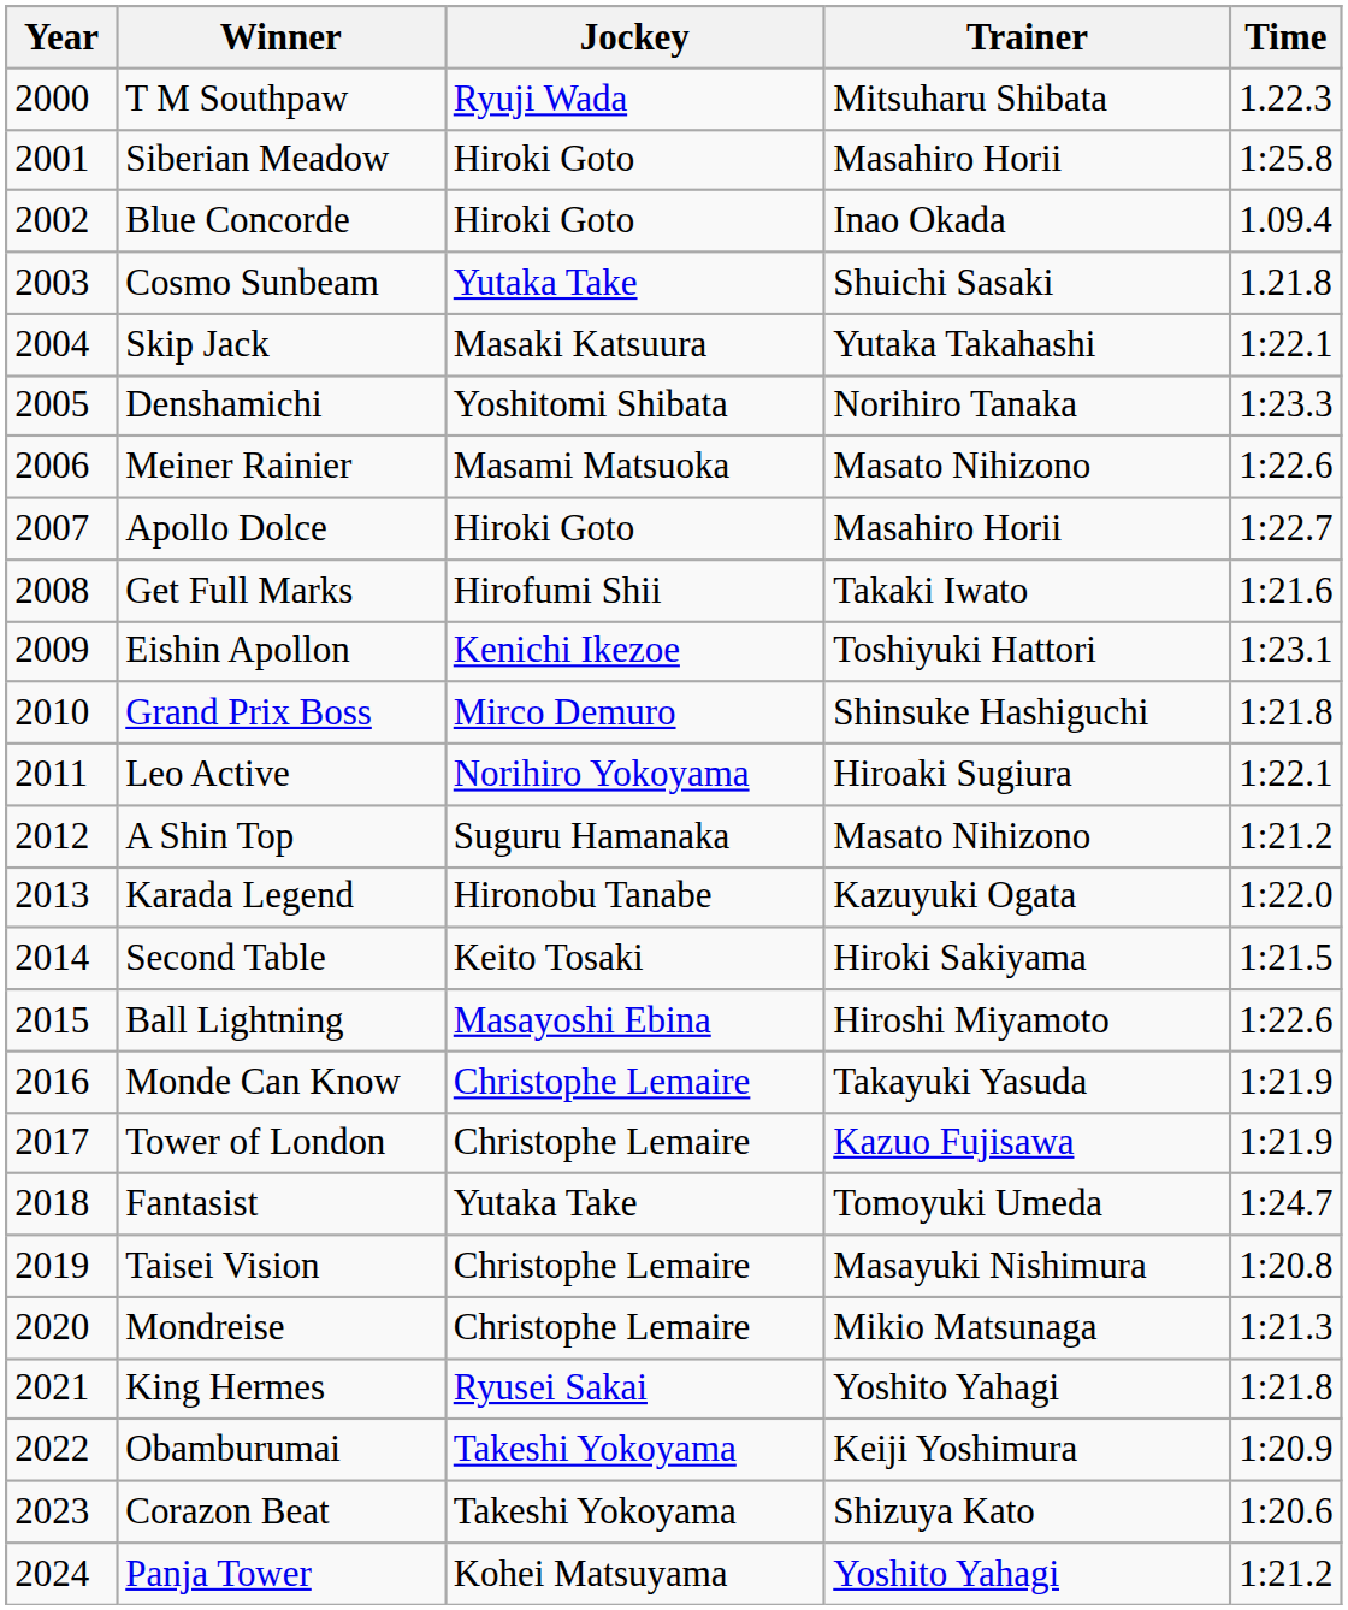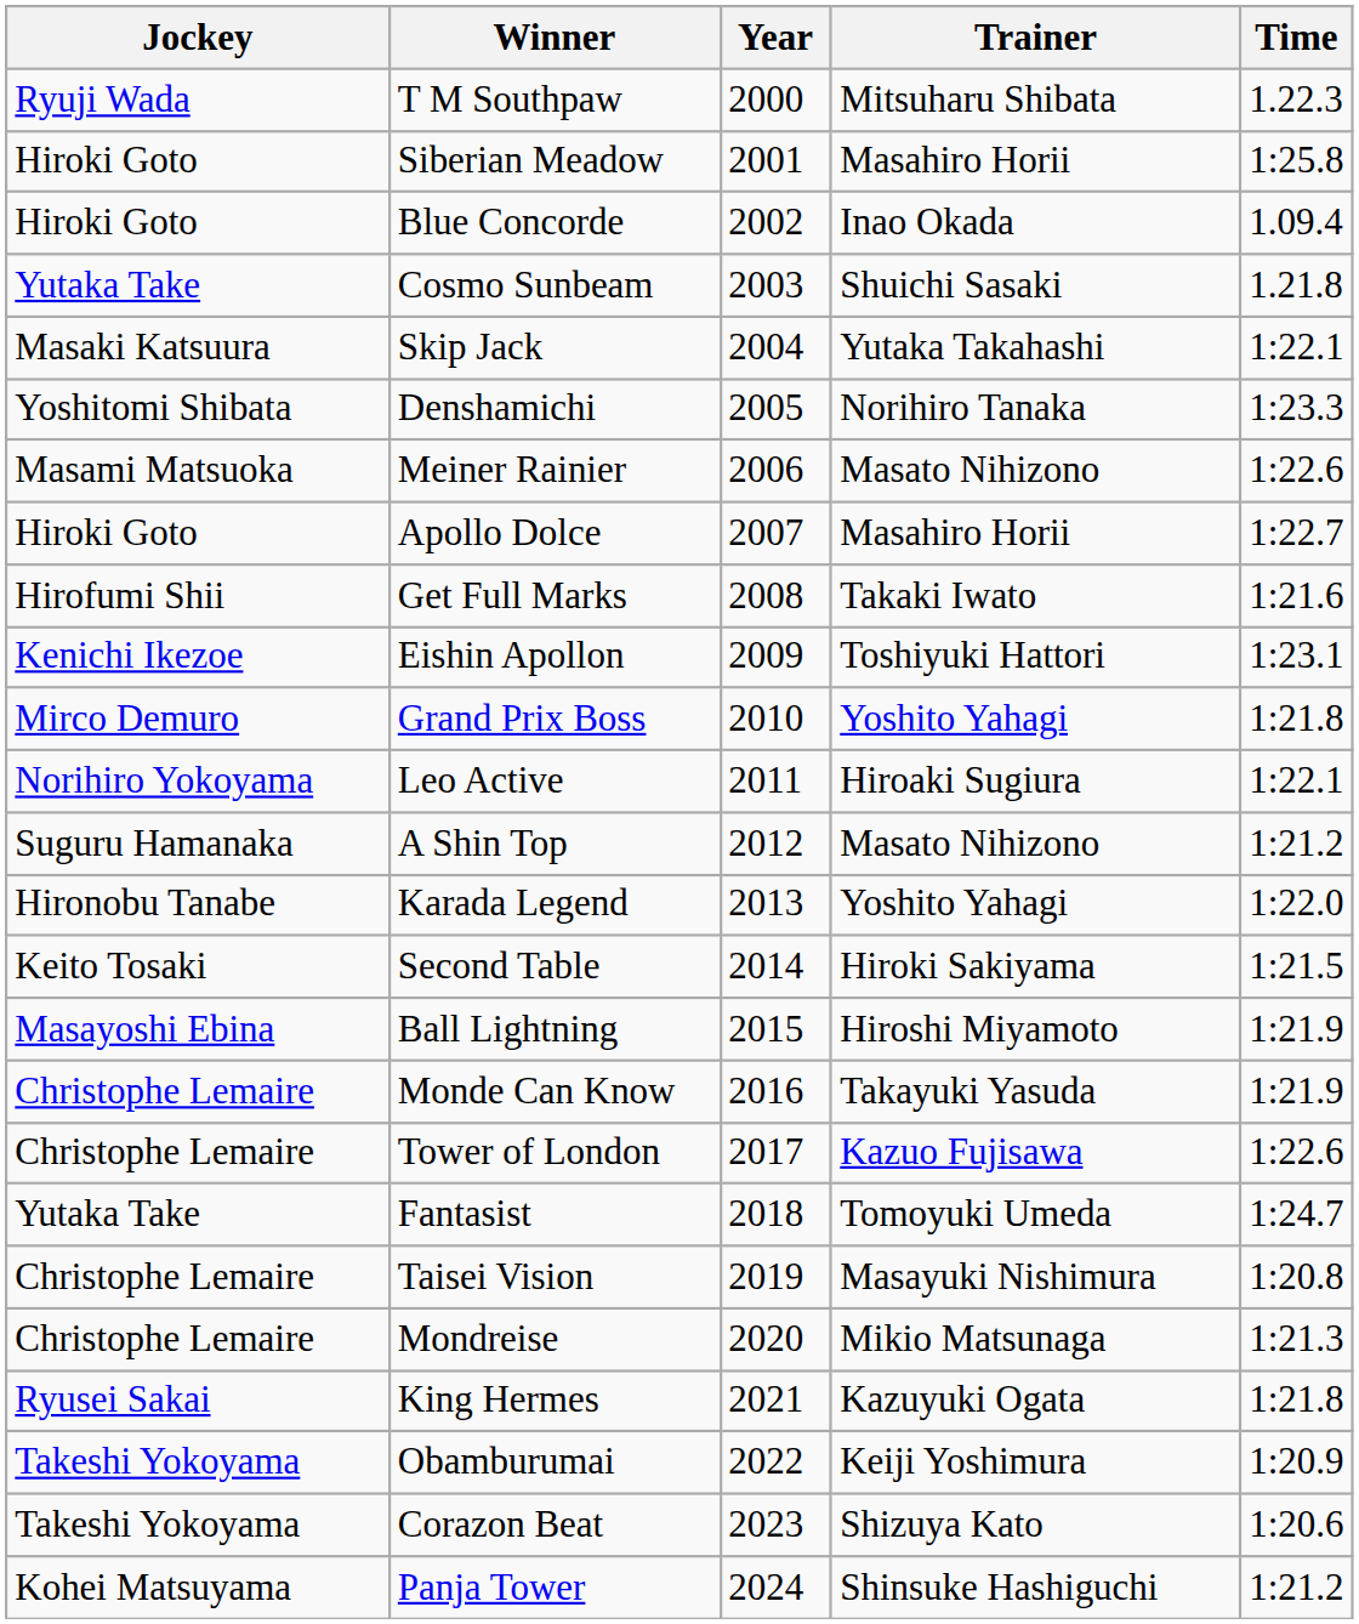 <table class="wikitable sortable" style="font-size:90%">
 <tr>
+<th width="140px">Jockey<br></th>
+<th width="120px">Winner<br></th>
 <th width="36px">Year<br></th>
-<th width="120px">Winner<br></th>
-<th width="140px">Jockey<br></th>
 <th width="150px">Trainer<br></th>
 <th>Time<br></th>
 </tr>
 <tr>
+<td><a href='#'>Ryuji Wada</a></td>
+<td>T M Southpaw</td>
 <td>2000</td>
-<td>T M Southpaw</td>
-<td><a href='#'>Ryuji Wada</a></td>
 <td>Mitsuharu Shibata</td>
 <td>1.22.3</td>
 </tr>
 <tr>
+<td>Hiroki Goto</td>
+<td>Siberian Meadow</td>
 <td>2001</td>
-<td>Siberian Meadow</td>
-<td>Hiroki Goto</td>
 <td>Masahiro Horii</td>
 <td>1:25.8</td>
 </tr>
 <tr>
+<td>Hiroki Goto</td>
+<td>Blue Concorde </td>
 <td>2002</td>
-<td>Blue Concorde </td>
-<td>Hiroki Goto</td>
 <td>Inao Okada</td>
 <td>1.09.4</td>
 </tr>
 <tr>
+<td><a href='#'>Yutaka Take</a></td>
+<td>Cosmo Sunbeam</td>
 <td>2003</td>
-<td>Cosmo Sunbeam</td>
-<td><a href='#'>Yutaka Take</a></td>
 <td>Shuichi Sasaki</td>
 <td>1.21.8</td>
 </tr>
 <tr>
+<td>Masaki Katsuura</td>
+<td>Skip Jack</td>
 <td>2004</td>
-<td>Skip Jack</td>
-<td>Masaki Katsuura</td>
 <td>Yutaka Takahashi</td>
 <td>1:22.1</td>
 </tr>
 <tr>
+<td>Yoshitomi Shibata</td>
+<td>Denshamichi</td>
 <td>2005</td>
-<td>Denshamichi</td>
-<td>Yoshitomi Shibata</td>
 <td>Norihiro Tanaka</td>
 <td>1:23.3</td>
 </tr>
 <tr>
+<td>Masami Matsuoka</td>
+<td>Meiner Rainier</td>
 <td>2006</td>
-<td>Meiner Rainier</td>
-<td>Masami Matsuoka</td>
 <td>Masato Nihizono</td>
 <td>1:22.6</td>
 </tr>
 <tr>
+<td>Hiroki Goto</td>
+<td>Apollo Dolce</td>
 <td>2007</td>
-<td>Apollo Dolce</td>
-<td>Hiroki Goto</td>
 <td>Masahiro Horii</td>
 <td>1:22.7</td>
 </tr>
 <tr>
+<td>Hirofumi Shii</td>
+<td>Get Full Marks</td>
 <td>2008</td>
-<td>Get Full Marks</td>
-<td>Hirofumi Shii</td>
 <td>Takaki Iwato</td>
 <td>1:21.6</td>
 </tr>
 <tr>
+<td><a href='#'>Kenichi Ikezoe</a></td>
+<td>Eishin Apollon</td>
 <td>2009</td>
-<td>Eishin Apollon</td>
-<td><a href='#'>Kenichi Ikezoe</a></td>
 <td>Toshiyuki Hattori</td>
 <td>1:23.1</td>
 </tr>
 <tr>
+<td><a href='#'>Mirco Demuro</a></td>
+<td><a href='#'>Grand Prix Boss</a></td>
 <td>2010</td>
-<td><a href='#'>Grand Prix Boss</a></td>
-<td><a href='#'>Mirco Demuro</a></td>
-<td>Shinsuke Hashiguchi</td>
+<td><a href='#'>Yoshito Yahagi</a></td>
 <td>1:21.8</td>
 </tr>
 <tr>
+<td><a href='#'>Norihiro Yokoyama</a></td>
+<td>Leo Active</td>
 <td>2011</td>
-<td>Leo Active</td>
-<td><a href='#'>Norihiro Yokoyama</a></td>
 <td>Hiroaki Sugiura</td>
 <td>1:22.1</td>
 </tr>
 <tr>
+<td>Suguru Hamanaka</td>
+<td>A Shin Top</td>
 <td>2012</td>
-<td>A Shin Top</td>
-<td>Suguru Hamanaka</td>
 <td>Masato Nihizono</td>
 <td>1:21.2</td>
 </tr>
 <tr>
+<td>Hironobu Tanabe</td>
+<td>Karada Legend</td>
 <td>2013</td>
-<td>Karada Legend</td>
-<td>Hironobu Tanabe</td>
-<td>Kazuyuki Ogata</td>
+<td>Yoshito Yahagi</td>
 <td>1:22.0</td>
 </tr>
 <tr>
+<td>Keito Tosaki</td>
+<td>Second Table</td>
 <td>2014</td>
-<td>Second Table</td>
-<td>Keito Tosaki</td>
 <td>Hiroki Sakiyama</td>
 <td>1:21.5</td>
 </tr>
 <tr>
+<td><a href='#'>Masayoshi Ebina</a></td>
+<td>Ball Lightning</td>
 <td>2015</td>
-<td>Ball Lightning</td>
-<td><a href='#'>Masayoshi Ebina</a></td>
 <td>Hiroshi Miyamoto</td>
-<td>1:22.6</td>
+<td>1:21.9</td>
 </tr>
 <tr>
+<td><a href='#'>Christophe Lemaire</a></td>
+<td>Monde Can Know</td>
 <td>2016</td>
-<td>Monde Can Know</td>
-<td><a href='#'>Christophe Lemaire</a></td>
 <td>Takayuki Yasuda</td>
 <td>1:21.9</td>
 </tr>
 <tr>
+<td>Christophe Lemaire</td>
+<td>Tower of London</td>
 <td>2017</td>
-<td>Tower of London</td>
-<td>Christophe Lemaire</td>
 <td><a href='#'>Kazuo Fujisawa</a></td>
-<td>1:21.9</td>
+<td>1:22.6</td>
 </tr>
 <tr>
+<td>Yutaka Take</td>
+<td>Fantasist</td>
 <td>2018</td>
-<td>Fantasist</td>
-<td>Yutaka Take</td>
 <td>Tomoyuki Umeda</td>
 <td>1:24.7</td>
 </tr>
 <tr>
+<td>Christophe Lemaire</td>
+<td>Taisei Vision</td>
 <td>2019</td>
-<td>Taisei Vision</td>
-<td>Christophe Lemaire</td>
 <td>Masayuki Nishimura</td>
 <td>1:20.8</td>
 </tr>
 <tr>
+<td>Christophe Lemaire</td>
+<td>Mondreise</td>
 <td>2020</td>
-<td>Mondreise</td>
-<td>Christophe Lemaire</td>
 <td>Mikio Matsunaga</td>
 <td>1:21.3</td>
 </tr>
 <tr>
+<td><a href='#'>Ryusei Sakai</a></td>
+<td>King Hermes</td>
 <td>2021</td>
-<td>King Hermes</td>
-<td><a href='#'>Ryusei Sakai</a></td>
-<td>Yoshito Yahagi</td>
+<td>Kazuyuki Ogata</td>
 <td>1:21.8</td>
 </tr>
 <tr>
+<td><a href='#'>Takeshi Yokoyama</a></td>
+<td>Obamburumai</td>
 <td>2022</td>
-<td>Obamburumai</td>
-<td><a href='#'>Takeshi Yokoyama</a></td>
 <td>Keiji Yoshimura</td>
 <td>1:20.9</td>
 </tr>
 <tr>
+<td>Takeshi Yokoyama</td>
+<td>Corazon Beat</td>
 <td>2023</td>
-<td>Corazon Beat</td>
-<td>Takeshi Yokoyama</td>
 <td>Shizuya Kato</td>
 <td>1:20.6</td>
 </tr>
 <tr>
+<td>Kohei Matsuyama</td>
+<td><a href='#'>Panja Tower</a></td>
 <td>2024</td>
-<td><a href='#'>Panja Tower</a></td>
-<td>Kohei Matsuyama</td>
-<td><a href='#'>Yoshito Yahagi</a></td>
+<td>Shinsuke Hashiguchi</td>
 <td>1:21.2</td>
 </tr>
 </table>
